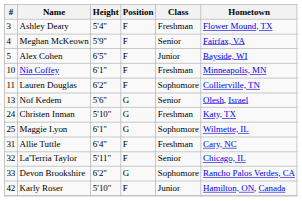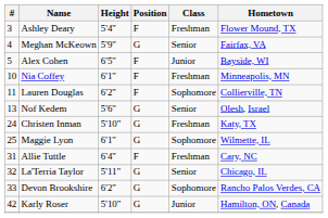 <table class="wikitable" style="font-size: 90%">
 <tr>
 <th>#</th>
 <th>Name</th>
 <th>Height</th>
 <th>Position</th>
 <th>Class</th>
 <th>Hometown</th>
 </tr>
 <tr>
 <td>3</td>
 <td>Ashley Deary</td>
 <td>5'4"</td>
 <td>F</td>
 <td>Freshman</td>
 <td><a href='#'>Flower Mound, TX</a></td>
 </tr>
 <tr>
 <td>4</td>
 <td>Meghan McKeown</td>
 <td>5'9"</td>
-<td>F</td>
+<td>G</td>
 <td>Senior</td>
 <td><a href='#'>Fairfax, VA</a></td>
 </tr>
 <tr>
 <td>5</td>
 <td>Alex Cohen</td>
 <td>6'5"</td>
 <td>F</td>
 <td>Junior</td>
 <td><a href='#'>Bayside, WI</a></td>
 </tr>
 <tr>
 <td>10</td>
 <td><a href='#'>Nia Coffey</a></td>
 <td>6'1"</td>
 <td>F</td>
 <td>Freshman</td>
 <td><a href='#'>Minneapolis, MN</a></td>
 </tr>
 <tr>
 <td>11</td>
 <td>Lauren Douglas</td>
 <td>6'2"</td>
 <td>F</td>
 <td>Sophomore</td>
 <td><a href='#'>Collierville, TN</a></td>
 </tr>
 <tr>
 <td>13</td>
 <td>Nof Kedem</td>
 <td>5'6"</td>
 <td>G</td>
 <td>Senior</td>
 <td><a href='#'>Olesh</a>, <a href='#'>Israel</a></td>
 </tr>
 <tr>
 <td>24</td>
 <td>Christen Inman</td>
 <td>5'10"</td>
 <td>G</td>
 <td>Freshman</td>
 <td><a href='#'>Katy, TX</a></td>
 </tr>
 <tr>
 <td>25</td>
 <td>Maggie Lyon</td>
 <td>6'1"</td>
 <td>G</td>
 <td>Sophomore</td>
 <td><a href='#'>Wilmette, IL</a></td>
 </tr>
 <tr>
 <td>31</td>
 <td>Allie Tuttle</td>
 <td>6'4"</td>
 <td>F</td>
 <td>Freshman</td>
 <td><a href='#'>Cary, NC</a></td>
 </tr>
 <tr>
 <td>32</td>
 <td>La'Terria Taylor</td>
 <td>5'11"</td>
-<td>F</td>
+<td>G</td>
 <td>Senior</td>
 <td><a href='#'>Chicago, IL</a></td>
 </tr>
 <tr>
 <td>33</td>
 <td>Devon Brookshire</td>
 <td>6'2"</td>
 <td>G</td>
 <td>Sophomore</td>
 <td><a href='#'>Rancho Palos Verdes, CA</a></td>
 </tr>
 <tr>
 <td>42</td>
 <td>Karly Roser</td>
 <td>5'10"</td>
-<td>F</td>
+<td>G</td>
 <td>Junior</td>
 <td><a href='#'>Hamilton, ON</a>, <a href='#'>Canada</a></td>
 </tr>
 <tr>
 </tr>
 </table>
